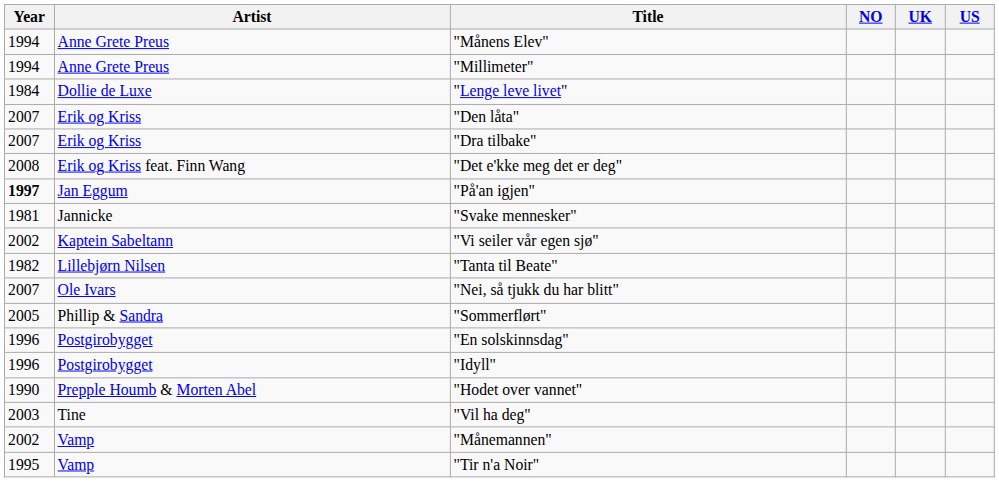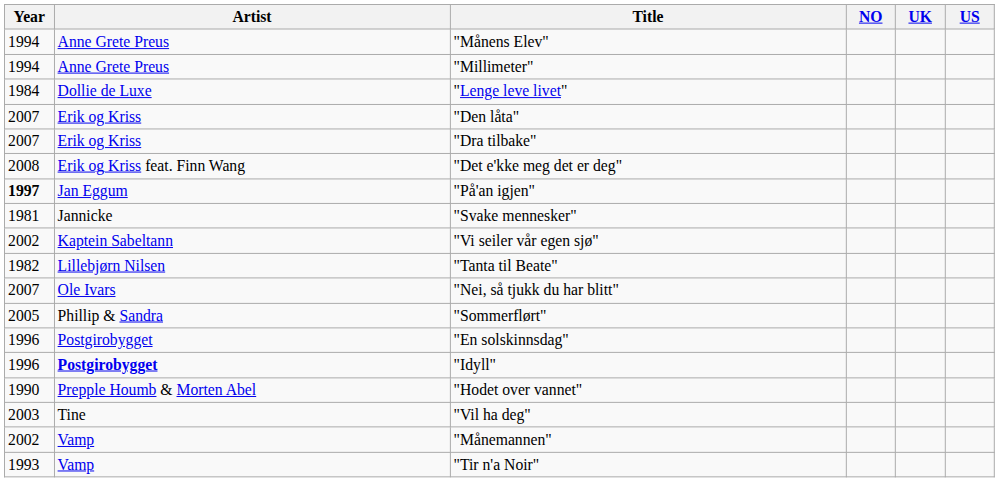 <table class="wikitable sortable" width="80%">
 <tr>
 <th width="5%">Year</th>
 <th width="40%">Artist</th>
 <th width="40%">Title</th>
 <th width="5%"><a href='#'>NO</a></th>
 <th width="5%"><a href='#'>UK</a></th>
 <th width="5%"><a href='#'>US</a></th>
 </tr>
 <tr>
 <td>1994</td>
 <td><a href='#'>Anne Grete Preus</a></td>
 <td>"Månens Elev"</td>
 <td></td>
 <td></td>
 <td></td>
 </tr>
 <tr>
 <td>1994</td>
 <td><a href='#'>Anne Grete Preus</a></td>
 <td>"Millimeter"</td>
 <td></td>
 <td></td>
 <td></td>
 </tr>
 <tr>
 <td>1984</td>
 <td><a href='#'>Dollie de Luxe</a></td>
 <td>"<a href='#'>Lenge leve livet</a>"</td>
 <td></td>
 <td></td>
 <td></td>
 </tr>
 <tr>
 <td>2007</td>
 <td><a href='#'>Erik og Kriss</a></td>
 <td>"Den låta"</td>
 <td></td>
 <td></td>
 <td></td>
 </tr>
 <tr>
 <td>2007</td>
 <td><a href='#'>Erik og Kriss</a></td>
 <td>"Dra tilbake"</td>
 <td></td>
 <td></td>
 <td></td>
 </tr>
 <tr>
 <td>2008</td>
 <td><a href='#'>Erik og Kriss</a> feat. Finn Wang</td>
 <td>"Det e'kke meg det er deg"</td>
 <td></td>
 <td></td>
 <td></td>
 </tr>
 <tr>
 <td><strong>1997</strong></td>
 <td><a href='#'>Jan Eggum</a></td>
 <td>"På'an igjen"</td>
 <td></td>
 <td></td>
 <td></td>
 </tr>
 <tr>
 <td>1981</td>
 <td>Jannicke</td>
 <td>"Svake mennesker"</td>
 <td></td>
 <td></td>
 <td></td>
 </tr>
 <tr>
 <td>2002</td>
 <td><a href='#'>Kaptein Sabeltann</a></td>
 <td>"Vi seiler vår egen sjø"</td>
 <td></td>
 <td></td>
 <td></td>
 </tr>
 <tr>
 <td>1982</td>
 <td><a href='#'>Lillebjørn Nilsen</a></td>
 <td>"Tanta til Beate"</td>
 <td></td>
 <td></td>
 <td></td>
 </tr>
 <tr>
 <td>2007</td>
 <td><a href='#'>Ole Ivars</a></td>
 <td>"Nei, så tjukk du har blitt"</td>
 <td></td>
 <td></td>
 <td></td>
 </tr>
 <tr>
 <td>2005</td>
 <td>Phillip & <a href='#'>Sandra</a></td>
 <td>"Sommerflørt"</td>
 <td></td>
 <td></td>
 <td></td>
 </tr>
 <tr>
 <td>1996</td>
 <td><a href='#'>Postgirobygget</a></td>
 <td>"En solskinnsdag"</td>
 <td></td>
 <td></td>
 <td></td>
 </tr>
 <tr>
 <td>1996</td>
-<td><a href='#'>Postgirobygget</a></td>
+<td><strong><a href='#'>Postgirobygget</a></strong></td>
 <td>"Idyll"</td>
 <td></td>
 <td></td>
 <td></td>
 </tr>
 <tr>
 <td>1990</td>
 <td><a href='#'>Prepple Houmb</a> & <a href='#'>Morten Abel</a></td>
 <td>"Hodet over vannet"</td>
 <td></td>
 <td></td>
 <td></td>
 </tr>
 <tr>
 <td>2003</td>
 <td>Tine</td>
 <td>"Vil ha deg"</td>
 <td></td>
 <td></td>
 <td></td>
 </tr>
 <tr>
 <td>2002</td>
 <td><a href='#'>Vamp</a></td>
 <td>"Månemannen"</td>
 <td></td>
 <td></td>
 <td></td>
 </tr>
 <tr>
-<td>1995</td>
+<td>1993</td>
 <td><a href='#'>Vamp</a></td>
 <td>"Tir n'a Noir"</td>
 <td></td>
 <td></td>
 <td></td>
 </tr>
 </table>
